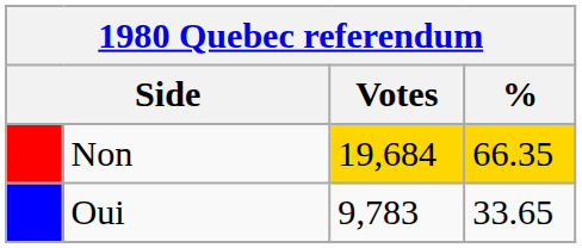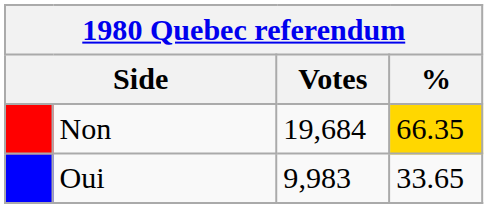 <table class="wikitable" style="font-size: 95%; clear:both">
 <tr style="background-color:#E9E9E9">
 <th colspan=4><a href='#'>1980 Quebec referendum</a></th>
 </tr>
 <tr style="background-color:#E9E9E9">
 <th colspan=2 style="width: 130px">Side</th>
 <th style="width: 50px">Votes</th>
 <th style="width: 40px">%</th>
 </tr>
 <tr>
 <td bgcolor="red"></td>
 <td>Non</td>
-<td style="background: gold;">19,684</td>
+<td>19,684</td>
 <td style="background: gold;">66.35</td>
 </tr>
 <tr>
 <td bgcolor="blue"></td>
 <td>Oui</td>
-<td>9,783</td>
+<td>9,983</td>
 <td>33.65</td>
 </tr>
 <tr>
 </tr>
 </table>
